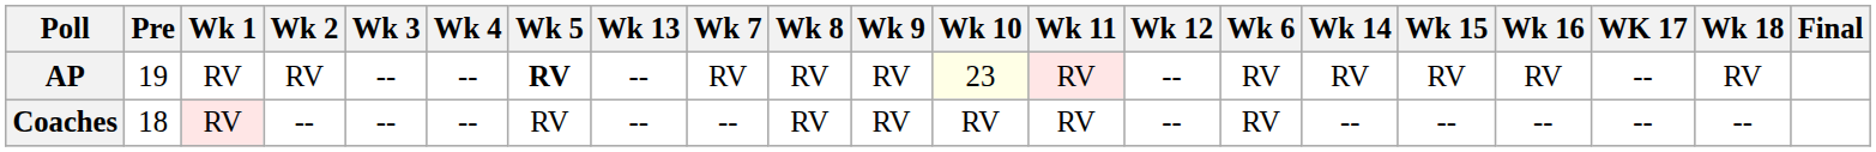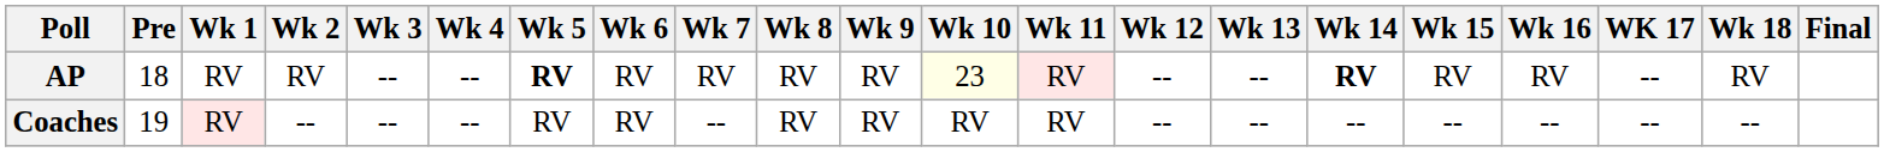 <table class="wikitable" style="white-space:nowrap;">
 <tr>
 <th>Poll</th>
 <th>Pre</th>
 <th>Wk 1</th>
 <th>Wk 2</th>
 <th>Wk 3</th>
 <th>Wk 4</th>
 <th>Wk 5</th>
-<th>Wk 13</th>
+<th>Wk 6</th>
 <th>Wk 7</th>
 <th>Wk 8</th>
 <th>Wk 9</th>
 <th>Wk 10</th>
 <th>Wk 11</th>
 <th>Wk 12</th>
-<th>Wk 6</th>
+<th>Wk 13</th>
 <th>Wk 14</th>
 <th>Wk 15</th>
 <th>Wk 16</th>
 <th>WK 17</th>
 <th>Wk 18</th>
 <th>Final</th>
 </tr>
 <tr style="text-align:center;">
 <th>AP</th>
-<td style="background:#FFF;">19</td>
+<td style="background:#FFF;">18</td>
 <td style="background:#FFF;">RV</td>
 <td style="background:#FFF;">RV</td>
 <td style="background:#FFF;">--</td>
 <td style="background:#FFF;">--</td>
 <td style="background:#FFF;"><strong>RV</strong></td>
-<td style="background:#FFF;">--</td>
+<td style="background:#FFF;">RV</td>
 <td style="background:#FFF;">RV</td>
 <td style="background:#FFF;">RV</td>
 <td style="background:#FFF;">RV</td>
 <td style="background:#FFFFE6;">23</td>
 <td style="background:#FFE6E6;">RV</td>
 <td style="background:#FFF;">--</td>
-<td style="background:#FFF;">RV</td>
-<td style="background:#FFF;">RV</td>
+<td style="background:#FFF;">--</td>
+<td style="background:#FFF;"><strong>RV</strong></td>
 <td style="background:#FFF;">RV</td>
 <td style="background:#FFF;">RV</td>
 <td style="background:#FFF;">--</td>
 <td style="background:#FFF;">RV</td>
 <td style="background:#FFF;"></td>
 </tr>
 <tr style="text-align:center;">
 <th>Coaches</th>
-<td style="background:#FFF;">18</td>
+<td style="background:#FFF;">19</td>
 <td style="background:#FFE6E6;">RV</td>
 <td style="background:#FFF;">--</td>
 <td style="background:#FFF;">--</td>
 <td style="background:#FFF;">--</td>
 <td style="background:#FFF;">RV</td>
-<td style="background:#FFF;">--</td>
+<td style="background:#FFF;">RV</td>
 <td style="background:#FFF;">--</td>
 <td style="background:#FFF;">RV</td>
 <td style="background:#FFF;">RV</td>
 <td style="background:#FFF;">RV</td>
 <td style="background:#FFF;">RV</td>
 <td style="background:#FFF;">--</td>
-<td style="background:#FFF;">RV</td>
+<td style="background:#FFF;">--</td>
 <td style="background:#FFF;">--</td>
 <td style="background:#FFF;">--</td>
 <td style="background:#FFF;">--</td>
 <td style="background:#FFF;">--</td>
 <td style="background:#FFF;">--</td>
 <td style="background:#FFF;"></td>
 </tr>
 </table>
